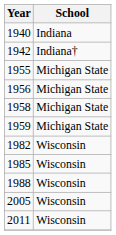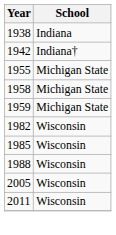 <table class="wikitable">
 <tr>
 <th>Year</th>
 <th>School</th>
 </tr>
 <tr>
-<td>1940</td>
+<td>1938</td>
 <td>Indiana</td>
 </tr>
 <tr>
 <td>1942</td>
 <td>Indiana†</td>
 </tr>
 <tr>
 <td>1955</td>
-<td>Michigan State</td>
-</tr>
-<tr>
-<td>1956</td>
 <td>Michigan State</td>
 </tr>
 <tr>
 <td>1958</td>
 <td>Michigan State</td>
 </tr>
 <tr>
 <td>1959</td>
 <td>Michigan State</td>
 </tr>
 <tr>
 <td>1982</td>
 <td>Wisconsin</td>
 </tr>
 <tr>
 <td>1985</td>
 <td>Wisconsin</td>
 </tr>
 <tr>
 <td>1988</td>
 <td>Wisconsin</td>
 </tr>
 <tr>
 <td>2005</td>
 <td>Wisconsin</td>
 </tr>
 <tr>
 <td>2011</td>
 <td>Wisconsin</td>
 </tr>
 <tr>
 </tr>
 </table>
